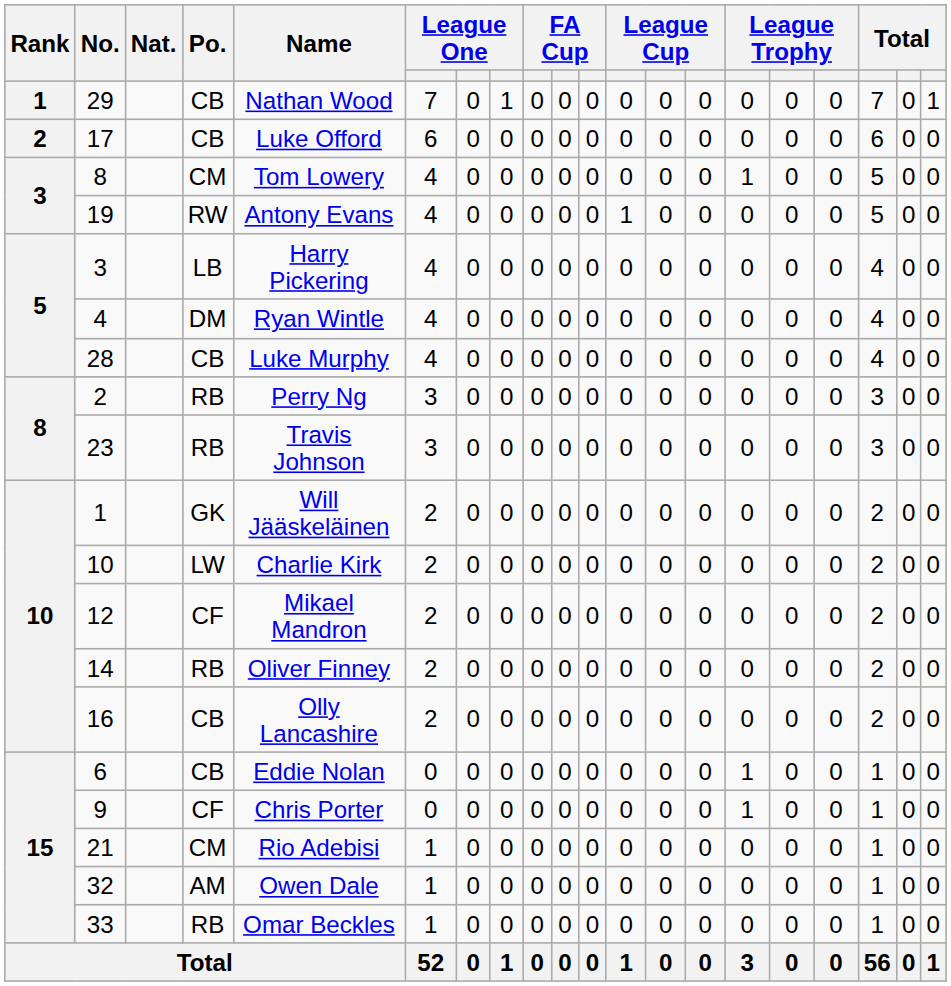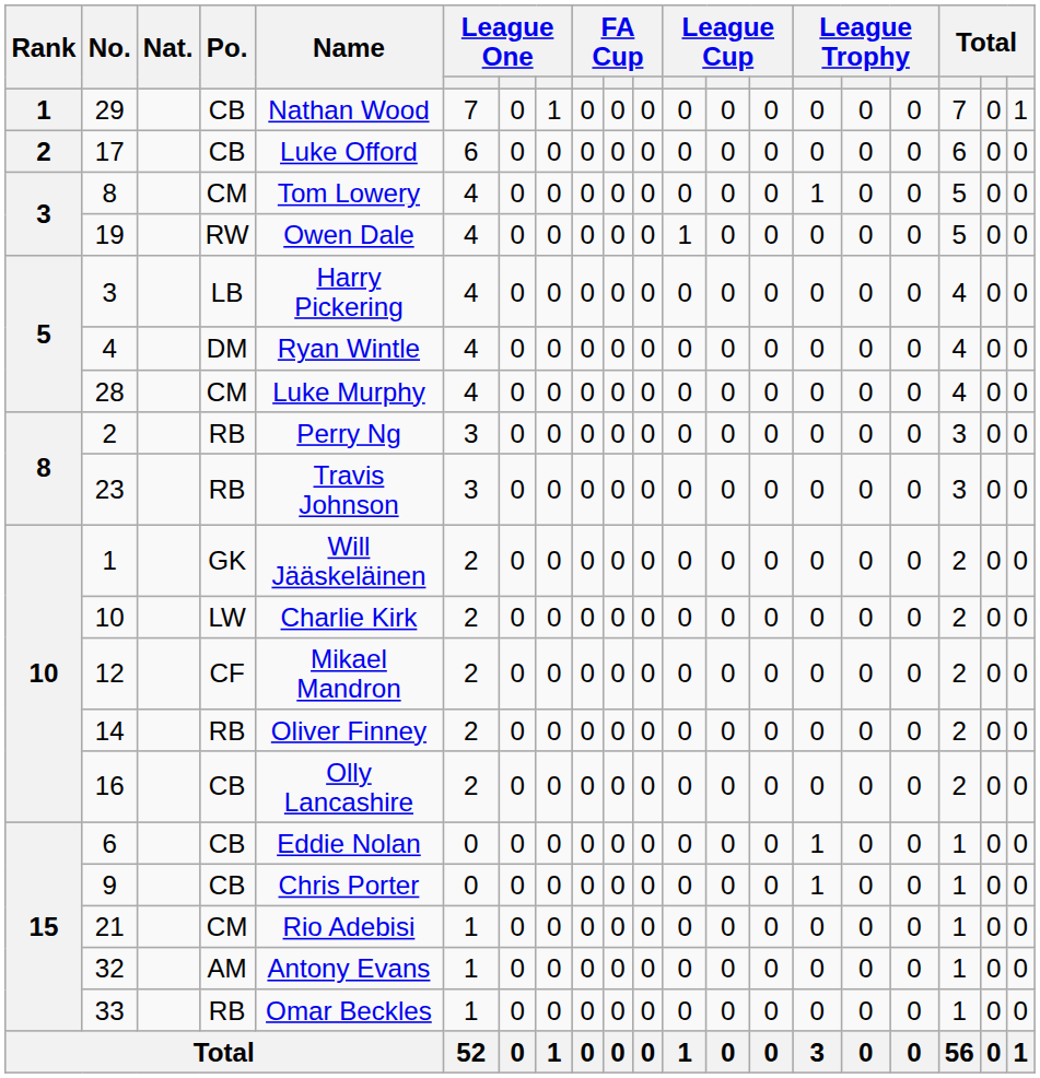 <table class="wikitable" style="text-align:center; font-size:95%; width:95%;">
 <tr>
 <th rowspan=2>Rank</th>
 <th rowspan=2>No.</th>
 <th rowspan=2>Nat.</th>
 <th rowspan=2>Po.</th>
 <th rowspan=2>Name</th>
 <th colspan=3><a href='#'>League One</a></th>
 <th colspan=3><a href='#'>FA Cup</a></th>
 <th colspan=3><a href='#'>League Cup</a></th>
 <th colspan=3><a href='#'>League Trophy</a></th>
 <th colspan=3>Total</th>
 </tr>
 <tr>
 <th></th>
 <th></th>
 <th></th>
 <th></th>
 <th></th>
 <th></th>
 <th></th>
 <th></th>
 <th></th>
 <th></th>
 <th></th>
 <th></th>
 <th></th>
 <th></th>
 <th></th>
 </tr>
 <tr>
 <th rowspan=1>1</th>
 <td>29</td>
 <td></td>
 <td>CB</td>
 <td><a href='#'>Nathan Wood</a></td>
 <td>7</td>
 <td>0</td>
 <td>1</td>
 <td>0</td>
 <td>0</td>
 <td>0</td>
 <td>0</td>
 <td>0</td>
 <td>0</td>
 <td>0</td>
 <td>0</td>
 <td>0</td>
 <td>7</td>
 <td>0</td>
 <td>1</td>
 </tr>
 <tr>
 <th rowspan=1>2</th>
 <td>17</td>
 <td></td>
 <td>CB</td>
 <td><a href='#'>Luke Offord</a></td>
 <td>6</td>
 <td>0</td>
 <td>0</td>
 <td>0</td>
 <td>0</td>
 <td>0</td>
 <td>0</td>
 <td>0</td>
 <td>0</td>
 <td>0</td>
 <td>0</td>
 <td>0</td>
 <td>6</td>
 <td>0</td>
 <td>0</td>
 </tr>
 <tr>
 <th rowspan=2>3</th>
 <td>8</td>
 <td></td>
 <td>CM</td>
 <td><a href='#'>Tom Lowery</a></td>
 <td>4</td>
 <td>0</td>
 <td>0</td>
 <td>0</td>
 <td>0</td>
 <td>0</td>
 <td>0</td>
 <td>0</td>
 <td>0</td>
 <td>1</td>
 <td>0</td>
 <td>0</td>
 <td>5</td>
 <td>0</td>
 <td>0</td>
 </tr>
 <tr>
 <td>19</td>
 <td></td>
 <td>RW</td>
-<td><a href='#'>Antony Evans</a></td>
+<td><a href='#'>Owen Dale</a></td>
 <td>4</td>
 <td>0</td>
 <td>0</td>
 <td>0</td>
 <td>0</td>
 <td>0</td>
 <td>1</td>
 <td>0</td>
 <td>0</td>
 <td>0</td>
 <td>0</td>
 <td>0</td>
 <td>5</td>
 <td>0</td>
 <td>0</td>
 </tr>
 <tr>
 <th rowspan=3>5</th>
 <td>3</td>
 <td></td>
 <td>LB</td>
 <td><a href='#'>Harry Pickering</a></td>
 <td>4</td>
 <td>0</td>
 <td>0</td>
 <td>0</td>
 <td>0</td>
 <td>0</td>
 <td>0</td>
 <td>0</td>
 <td>0</td>
 <td>0</td>
 <td>0</td>
 <td>0</td>
 <td>4</td>
 <td>0</td>
 <td>0</td>
 </tr>
 <tr>
 <td>4</td>
 <td></td>
 <td>DM</td>
 <td><a href='#'>Ryan Wintle</a></td>
 <td>4</td>
 <td>0</td>
 <td>0</td>
 <td>0</td>
 <td>0</td>
 <td>0</td>
 <td>0</td>
 <td>0</td>
 <td>0</td>
 <td>0</td>
 <td>0</td>
 <td>0</td>
 <td>4</td>
 <td>0</td>
 <td>0</td>
 </tr>
 <tr>
 <td>28</td>
 <td></td>
-<td>CB</td>
+<td>CM</td>
 <td><a href='#'>Luke Murphy</a></td>
 <td>4</td>
 <td>0</td>
 <td>0</td>
 <td>0</td>
 <td>0</td>
 <td>0</td>
 <td>0</td>
 <td>0</td>
 <td>0</td>
 <td>0</td>
 <td>0</td>
 <td>0</td>
 <td>4</td>
 <td>0</td>
 <td>0</td>
 </tr>
 <tr>
 <th rowspan=2>8</th>
 <td>2</td>
 <td></td>
 <td>RB</td>
 <td><a href='#'>Perry Ng</a></td>
 <td>3</td>
 <td>0</td>
 <td>0</td>
 <td>0</td>
 <td>0</td>
 <td>0</td>
 <td>0</td>
 <td>0</td>
 <td>0</td>
 <td>0</td>
 <td>0</td>
 <td>0</td>
 <td>3</td>
 <td>0</td>
 <td>0</td>
 </tr>
 <tr>
 <td>23</td>
 <td></td>
 <td>RB</td>
 <td><a href='#'>Travis Johnson</a></td>
 <td>3</td>
 <td>0</td>
 <td>0</td>
 <td>0</td>
 <td>0</td>
 <td>0</td>
 <td>0</td>
 <td>0</td>
 <td>0</td>
 <td>0</td>
 <td>0</td>
 <td>0</td>
 <td>3</td>
 <td>0</td>
 <td>0</td>
 </tr>
 <tr>
 <th rowspan=5>10</th>
 <td>1</td>
 <td></td>
 <td>GK</td>
 <td><a href='#'>Will Jääskeläinen</a></td>
 <td>2</td>
 <td>0</td>
 <td>0</td>
 <td>0</td>
 <td>0</td>
 <td>0</td>
 <td>0</td>
 <td>0</td>
 <td>0</td>
 <td>0</td>
 <td>0</td>
 <td>0</td>
 <td>2</td>
 <td>0</td>
 <td>0</td>
 </tr>
 <tr>
 <td>10</td>
 <td></td>
 <td>LW</td>
 <td><a href='#'>Charlie Kirk</a></td>
 <td>2</td>
 <td>0</td>
 <td>0</td>
 <td>0</td>
 <td>0</td>
 <td>0</td>
 <td>0</td>
 <td>0</td>
 <td>0</td>
 <td>0</td>
 <td>0</td>
 <td>0</td>
 <td>2</td>
 <td>0</td>
 <td>0</td>
 </tr>
 <tr>
 <td>12</td>
 <td></td>
 <td>CF</td>
 <td><a href='#'>Mikael Mandron</a></td>
 <td>2</td>
 <td>0</td>
 <td>0</td>
 <td>0</td>
 <td>0</td>
 <td>0</td>
 <td>0</td>
 <td>0</td>
 <td>0</td>
 <td>0</td>
 <td>0</td>
 <td>0</td>
 <td>2</td>
 <td>0</td>
 <td>0</td>
 </tr>
 <tr>
 <td>14</td>
 <td></td>
 <td>RB</td>
 <td><a href='#'>Oliver Finney</a></td>
 <td>2</td>
 <td>0</td>
 <td>0</td>
 <td>0</td>
 <td>0</td>
 <td>0</td>
 <td>0</td>
 <td>0</td>
 <td>0</td>
 <td>0</td>
 <td>0</td>
 <td>0</td>
 <td>2</td>
 <td>0</td>
 <td>0</td>
 </tr>
 <tr>
 <td>16</td>
 <td></td>
 <td>CB</td>
 <td><a href='#'>Olly Lancashire</a></td>
 <td>2</td>
 <td>0</td>
 <td>0</td>
 <td>0</td>
 <td>0</td>
 <td>0</td>
 <td>0</td>
 <td>0</td>
 <td>0</td>
 <td>0</td>
 <td>0</td>
 <td>0</td>
 <td>2</td>
 <td>0</td>
 <td>0</td>
 </tr>
 <tr>
 <th rowspan=5>15</th>
 <td>6</td>
 <td></td>
 <td>CB</td>
 <td><a href='#'>Eddie Nolan</a></td>
 <td>0</td>
 <td>0</td>
 <td>0</td>
 <td>0</td>
 <td>0</td>
 <td>0</td>
 <td>0</td>
 <td>0</td>
 <td>0</td>
 <td>1</td>
 <td>0</td>
 <td>0</td>
 <td>1</td>
 <td>0</td>
 <td>0</td>
 </tr>
 <tr>
 <td>9</td>
 <td></td>
-<td>CF</td>
+<td>CB</td>
 <td><a href='#'>Chris Porter</a></td>
 <td>0</td>
 <td>0</td>
 <td>0</td>
 <td>0</td>
 <td>0</td>
 <td>0</td>
 <td>0</td>
 <td>0</td>
 <td>0</td>
 <td>1</td>
 <td>0</td>
 <td>0</td>
 <td>1</td>
 <td>0</td>
 <td>0</td>
 </tr>
 <tr>
 <td>21</td>
 <td></td>
 <td>CM</td>
 <td><a href='#'>Rio Adebisi</a></td>
 <td>1</td>
 <td>0</td>
 <td>0</td>
 <td>0</td>
 <td>0</td>
 <td>0</td>
 <td>0</td>
 <td>0</td>
 <td>0</td>
 <td>0</td>
 <td>0</td>
 <td>0</td>
 <td>1</td>
 <td>0</td>
 <td>0</td>
 </tr>
 <tr>
 <td>32</td>
 <td></td>
 <td>AM</td>
-<td><a href='#'>Owen Dale</a></td>
+<td><a href='#'>Antony Evans</a></td>
 <td>1</td>
 <td>0</td>
 <td>0</td>
 <td>0</td>
 <td>0</td>
 <td>0</td>
 <td>0</td>
 <td>0</td>
 <td>0</td>
 <td>0</td>
 <td>0</td>
 <td>0</td>
 <td>1</td>
 <td>0</td>
 <td>0</td>
 </tr>
 <tr>
 <td>33</td>
 <td></td>
 <td>RB</td>
 <td><a href='#'>Omar Beckles</a></td>
 <td>1</td>
 <td>0</td>
 <td>0</td>
 <td>0</td>
 <td>0</td>
 <td>0</td>
 <td>0</td>
 <td>0</td>
 <td>0</td>
 <td>0</td>
 <td>0</td>
 <td>0</td>
 <td>1</td>
 <td>0</td>
 <td>0</td>
 </tr>
 <tr>
 <th colspan=5>Total</th>
 <th>52</th>
 <th>0</th>
 <th>1</th>
 <th>0</th>
 <th>0</th>
 <th>0</th>
 <th>1</th>
 <th>0</th>
 <th>0</th>
 <th>3</th>
 <th>0</th>
 <th>0</th>
 <th>56</th>
 <th>0</th>
 <th>1</th>
 </tr>
 </table>
